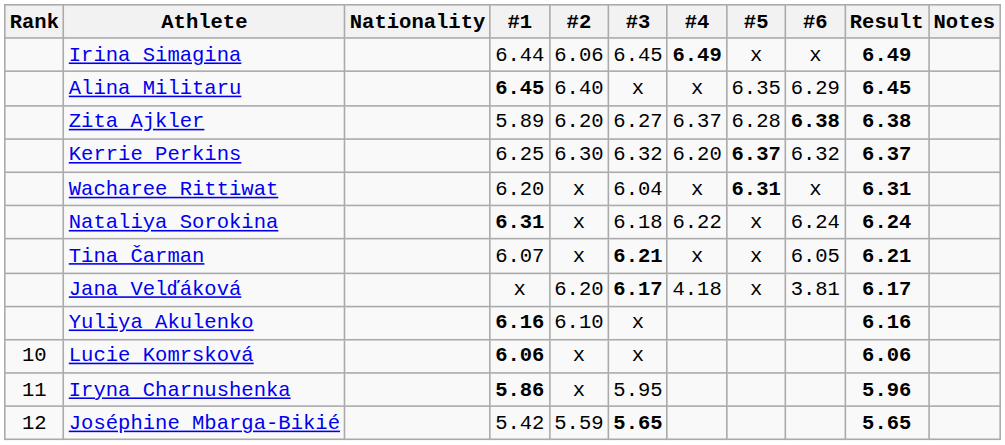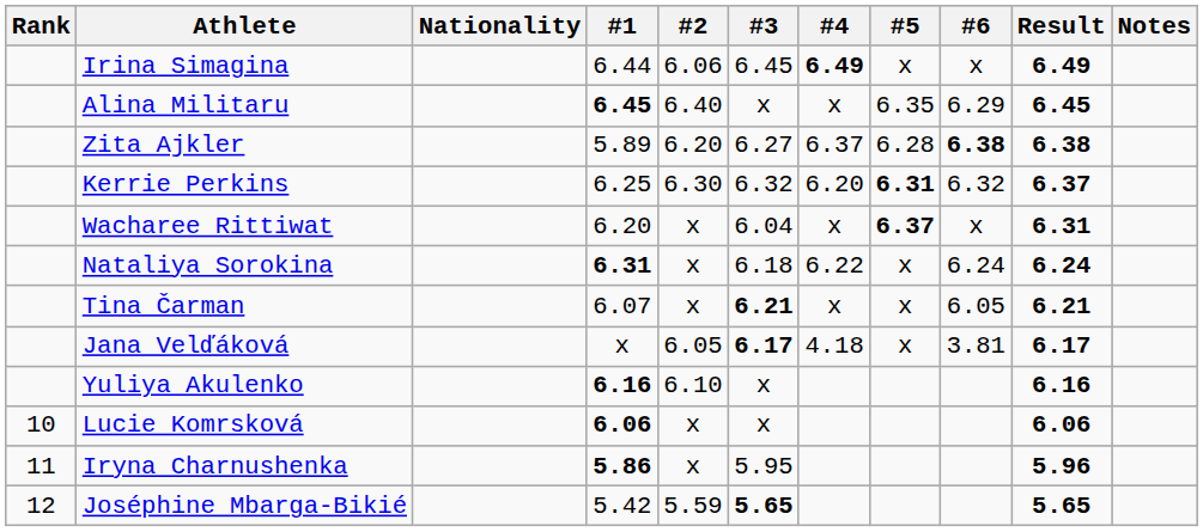 <table class="wikitable sortable" style="text-align:center">
 <tr>
 <th>Rank</th>
 <th>Athlete</th>
 <th>Nationality</th>
 <th>#1</th>
 <th>#2</th>
 <th>#3</th>
 <th>#4</th>
 <th>#5</th>
 <th>#6</th>
 <th>Result</th>
 <th>Notes</th>
 </tr>
 <tr>
 <td></td>
 <td align=left><a href='#'>Irina Simagina</a></td>
 <td align=left></td>
 <td>6.44</td>
 <td>6.06</td>
 <td>6.45</td>
 <td><strong>6.49</strong></td>
 <td>x</td>
 <td>x</td>
 <td><strong>6.49</strong></td>
 <td></td>
 </tr>
 <tr>
 <td></td>
 <td align=left><a href='#'>Alina Militaru</a></td>
 <td align=left></td>
 <td><strong>6.45</strong></td>
 <td>6.40</td>
 <td>x</td>
 <td>x</td>
 <td>6.35</td>
 <td>6.29</td>
 <td><strong>6.45</strong></td>
 <td></td>
 </tr>
 <tr>
 <td></td>
 <td align=left><a href='#'>Zita Ajkler</a></td>
 <td align=left></td>
 <td>5.89</td>
 <td>6.20</td>
 <td>6.27</td>
 <td>6.37</td>
 <td>6.28</td>
 <td><strong>6.38</strong></td>
 <td><strong>6.38</strong></td>
 <td></td>
 </tr>
 <tr>
 <td></td>
 <td align=left><a href='#'>Kerrie Perkins</a></td>
 <td align=left></td>
 <td>6.25</td>
 <td>6.30</td>
 <td>6.32</td>
 <td>6.20</td>
-<td><strong>6.37</strong></td>
+<td><strong>6.31</strong></td>
 <td>6.32</td>
 <td><strong>6.37</strong></td>
 <td></td>
 </tr>
 <tr>
 <td></td>
 <td align=left><a href='#'>Wacharee Rittiwat</a></td>
 <td align=left></td>
 <td>6.20</td>
 <td>x</td>
 <td>6.04</td>
 <td>x</td>
-<td><strong>6.31</strong></td>
+<td><strong>6.37</strong></td>
 <td>x</td>
 <td><strong>6.31</strong></td>
 <td></td>
 </tr>
 <tr>
 <td></td>
 <td align=left><a href='#'>Nataliya Sorokina</a></td>
 <td align=left></td>
 <td><strong>6.31</strong></td>
 <td>x</td>
 <td>6.18</td>
 <td>6.22</td>
 <td>x</td>
 <td>6.24</td>
 <td><strong>6.24</strong></td>
 <td></td>
 </tr>
 <tr>
 <td></td>
 <td align=left><a href='#'>Tina Čarman</a></td>
 <td align=left></td>
 <td>6.07</td>
 <td>x</td>
 <td><strong>6.21</strong></td>
 <td>x</td>
 <td>x</td>
 <td>6.05</td>
 <td><strong>6.21</strong></td>
 <td></td>
 </tr>
 <tr>
 <td></td>
 <td align=left><a href='#'>Jana Velďáková</a></td>
 <td align=left></td>
 <td>x</td>
-<td>6.20</td>
+<td>6.05</td>
 <td><strong>6.17</strong></td>
 <td>4.18</td>
 <td>x</td>
 <td>3.81</td>
 <td><strong>6.17</strong></td>
 <td></td>
 </tr>
 <tr>
 <td></td>
 <td align=left><a href='#'>Yuliya Akulenko</a></td>
 <td align=left></td>
 <td><strong>6.16</strong></td>
 <td>6.10</td>
 <td>x</td>
 <td></td>
 <td></td>
 <td></td>
 <td><strong>6.16</strong></td>
 <td></td>
 </tr>
 <tr>
 <td>10</td>
 <td align=left><a href='#'>Lucie Komrsková</a></td>
 <td align=left></td>
 <td><strong>6.06</strong></td>
 <td>x</td>
 <td>x</td>
 <td></td>
 <td></td>
 <td></td>
 <td><strong>6.06</strong></td>
 <td></td>
 </tr>
 <tr>
 <td>11</td>
 <td align=left><a href='#'>Iryna Charnushenka</a></td>
 <td align=left></td>
 <td><strong>5.86</strong></td>
 <td>x</td>
 <td>5.95</td>
 <td></td>
 <td></td>
 <td></td>
 <td><strong>5.96</strong></td>
 <td></td>
 </tr>
 <tr>
 <td>12</td>
 <td align=left><a href='#'>Joséphine Mbarga-Bikié</a></td>
 <td align=left></td>
 <td>5.42</td>
 <td>5.59</td>
 <td><strong>5.65</strong></td>
 <td></td>
 <td></td>
 <td></td>
 <td><strong>5.65</strong></td>
 <td></td>
 </tr>
 </table>
